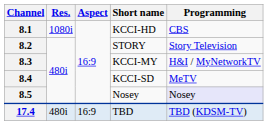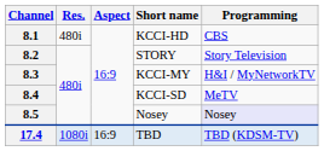 <table class="wikitable">
 <tr>
 <th scope = "col"><a href='#'>Channel</a></th>
 <th scope = "col"><a href='#'>Res.</a></th>
 <th scope = "col"><a href='#'>Aspect</a></th>
 <th scope = "col">Short name</th>
 <th scope = "col">Programming</th>
 </tr>
 <tr>
 <th scope = "row">8.1</th>
-<td><a href='#'>1080i</a></td>
+<td>480i</td>
 <td rowspan=5><a href='#'>16:9</a></td>
 <td>KCCI-HD</td>
 <td><a href='#'>CBS</a></td>
 </tr>
 <tr>
 <th scope = "row">8.2</th>
 <td rowspan=4><a href='#'>480i</a></td>
 <td>STORY</td>
 <td><a href='#'>Story Television</a></td>
 </tr>
 <tr>
 <th scope = "row">8.3</th>
 <td>KCCI-MY</td>
 <td><a href='#'>H&I</a> / <a href='#'>MyNetworkTV</a></td>
 </tr>
 <tr>
 <th scope = "row">8.4</th>
 <td>KCCI-SD</td>
 <td><a href='#'>MeTV</a></td>
 </tr>
 <tr>
 <th scope = "row">8.5</th>
 <td>Nosey</td>
 <td style="background: lavender;">Nosey</td>
 </tr>
 <tr style="background-color:#DFEBF6; border-top: 2px solid #003399;">
 <th scope = "row"><a href='#'>17.4</a></th>
-<td>480i</td>
+<td><a href='#'>1080i</a></td>
 <td>16:9</td>
 <td>TBD</td>
 <td><a href='#'>TBD</a> (<a href='#'>KDSM-TV</a>)</td>
 </tr>
 </table>
